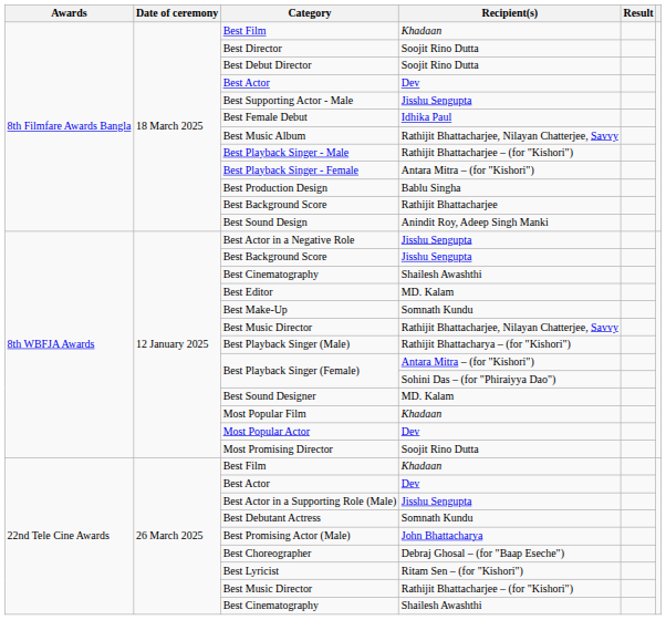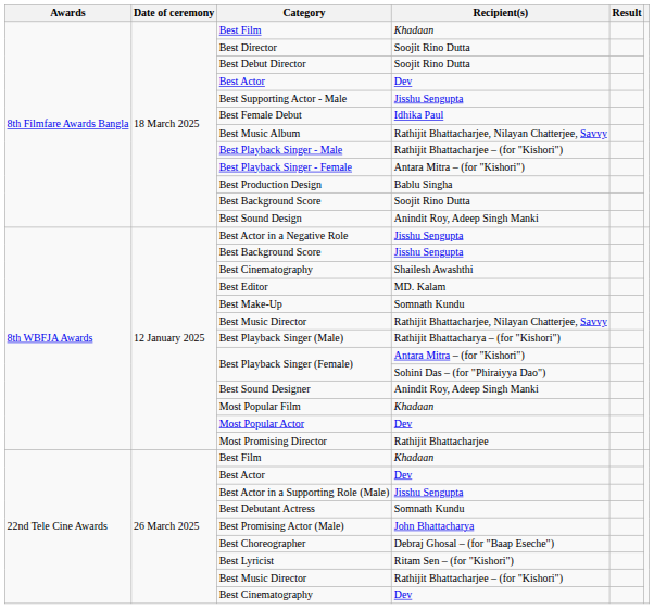 <table class="wikitable">
 <tr>
 <th>Awards</th>
 <th>Date of ceremony</th>
 <th>Category</th>
 <th>Recipient(s)</th>
 <th>Result</th>
 <th></th>
 </tr>
 <tr>
 <td rowspan="12"><a href='#'>8th Filmfare Awards Bangla</a></td>
 <td rowspan="12">18 March 2025</td>
 <td><a href='#'>Best Film</a></td>
 <td><em>Khadaan</em></td>
 <td></td>
 <td rowspan="12"></td>
 </tr>
 <tr>
 <td>Best Director</td>
 <td>Soojit Rino Dutta</td>
 <td></td>
 </tr>
 <tr>
 <td>Best Debut Director</td>
 <td>Soojit Rino Dutta</td>
 <td></td>
 </tr>
 <tr>
 <td><a href='#'>Best Actor</a></td>
 <td><a href='#'>Dev</a></td>
 <td></td>
 </tr>
 <tr>
 <td>Best Supporting Actor - Male</td>
 <td><a href='#'>Jisshu Sengupta</a></td>
 <td></td>
 </tr>
 <tr>
 <td>Best Female Debut</td>
 <td><a href='#'>Idhika Paul</a></td>
 <td></td>
 </tr>
 <tr>
 <td>Best Music Album</td>
 <td>Rathijit Bhattacharjee, Nilayan Chatterjee, <a href='#'>Savvy</a></td>
 <td></td>
 </tr>
 <tr>
 <td><a href='#'>Best Playback Singer - Male</a></td>
 <td>Rathijit Bhattacharjee – (for "Kishori")</td>
 <td></td>
 </tr>
 <tr>
 <td><a href='#'>Best Playback Singer - Female</a></td>
 <td>Antara Mitra – (for "Kishori")</td>
 <td></td>
 </tr>
 <tr>
 <td>Best Production Design</td>
 <td>Bablu Singha</td>
 <td></td>
 </tr>
 <tr>
 <td>Best Background Score</td>
-<td>Rathijit Bhattacharjee</td>
+<td>Soojit Rino Dutta</td>
 <td></td>
 </tr>
 <tr>
 <td>Best Sound Design</td>
 <td>Anindit Roy, Adeep Singh Manki</td>
 <td></td>
 </tr>
 <tr>
 <td rowspan="13"><a href='#'>8th WBFJA Awards</a></td>
 <td rowspan="13">12 January 2025</td>
 <td>Best Actor in a Negative Role</td>
 <td><a href='#'>Jisshu Sengupta</a></td>
 <td></td>
 <td rowspan="13"></td>
 </tr>
 <tr>
 <td>Best Background Score</td>
 <td><a href='#'>Jisshu Sengupta</a></td>
 <td></td>
 </tr>
 <tr>
 <td>Best Cinematography</td>
 <td>Shailesh Awashthi</td>
 <td></td>
 </tr>
 <tr>
 <td>Best Editor</td>
 <td>MD. Kalam</td>
 <td></td>
 </tr>
 <tr>
 <td>Best Make-Up</td>
 <td>Somnath Kundu</td>
 <td></td>
 </tr>
 <tr>
 <td>Best Music Director</td>
 <td>Rathijit Bhattacharjee, Nilayan Chatterjee, <a href='#'>Savvy</a></td>
 <td></td>
 </tr>
 <tr>
 <td>Best Playback Singer (Male)</td>
 <td>Rathijit Bhattacharya – (for "Kishori")</td>
 <td></td>
 </tr>
 <tr>
 <td rowspan="2">Best Playback Singer (Female)</td>
 <td><a href='#'>Antara Mitra</a> – (for "Kishori")</td>
 <td></td>
 </tr>
 <tr>
 <td>Sohini Das – (for "Phiraiyya Dao")</td>
 <td></td>
 </tr>
 <tr>
 <td>Best Sound Designer</td>
-<td>MD. Kalam</td>
+<td>Anindit Roy, Adeep Singh Manki</td>
 <td></td>
 </tr>
 <tr>
 <td>Most Popular Film</td>
 <td><em>Khadaan</em></td>
 <td></td>
 </tr>
 <tr>
 <td><a href='#'>Most Popular Actor</a></td>
 <td><a href='#'>Dev</a></td>
 <td></td>
 </tr>
 <tr>
 <td>Most Promising Director</td>
-<td>Soojit Rino Dutta</td>
+<td>Rathijit Bhattacharjee</td>
 <td></td>
 </tr>
 <tr>
 <td rowspan="9">22nd Tele Cine Awards</td>
 <td rowspan="9">26 March 2025</td>
 <td>Best Film</td>
 <td><em>Khadaan</em></td>
 <td></td>
 <td rowspan="9"></td>
 </tr>
 <tr>
 <td>Best Actor</td>
 <td><a href='#'>Dev</a></td>
 <td></td>
 </tr>
 <tr>
 <td>Best Actor in a Supporting Role (Male)</td>
 <td><a href='#'>Jisshu Sengupta</a></td>
 <td></td>
 </tr>
 <tr>
 <td>Best Debutant Actress</td>
 <td>Somnath Kundu</td>
 <td></td>
 </tr>
 <tr>
 <td>Best Promising Actor (Male)</td>
 <td><a href='#'>John Bhattacharya</a></td>
 <td></td>
 </tr>
 <tr>
 <td>Best Choreographer</td>
 <td>Debraj Ghosal – (for "Baap Eseche")</td>
 <td></td>
 </tr>
 <tr>
 <td>Best Lyricist</td>
 <td>Ritam Sen – (for "Kishori")</td>
 <td></td>
 </tr>
 <tr>
 <td>Best Music Director</td>
 <td>Rathijit Bhattacharjee – (for "Kishori")</td>
 <td></td>
 </tr>
 <tr>
 <td>Best Cinematography</td>
-<td>Shailesh Awashthi</td>
+<td><a href='#'>Dev</a></td>
 <td></td>
 </tr>
 </table>
